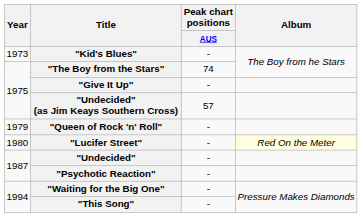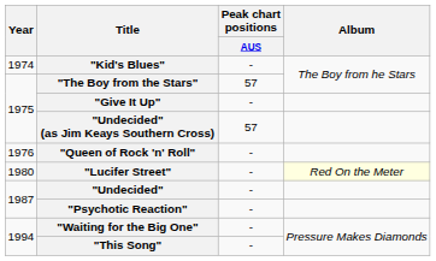 <table class="wikitable plainrowheaders" style="text-align:center;" border="1">
 <tr>
 <th scope="col" rowspan="2">Year</th>
 <th scope="col" rowspan="2" style="width:15em;">Title</th>
 <th scope="col" colspan="1">Peak chart<br>positions</th>
 <th scope="col" rowspan="2">Album</th>
 </tr>
 <tr>
 <th scope="col" style="text-align:center;"><small><a href='#'>AUS</a></small><br></th>
 </tr>
 <tr>
-<td>1973</td>
+<td>1974</td>
 <th scope="row">"Kid's Blues"</th>
 <td style="text-align:center;">-</td>
 <td rowspan="2"><em>The Boy from he Stars</em></td>
 </tr>
 <tr>
 <td rowspan="3">1975</td>
 <th scope="row">"The Boy from the Stars"</th>
-<td style="text-align:center;">74</td>
+<td style="text-align:center;">57</td>
 </tr>
 <tr>
 <th scope="row">"Give It Up"</th>
 <td style="text-align:center;">-</td>
 <td></td>
 </tr>
 <tr>
 <th scope="row">"Undecided" <br>(as Jim Keays Southern Cross)</th>
 <td style="text-align:center;">57</td>
 <td></td>
 </tr>
 <tr>
-<td>1979</td>
+<td>1976</td>
 <th scope="row">"Queen of Rock 'n' Roll"</th>
 <td style="text-align:center;">-</td>
 <td></td>
 </tr>
 <tr>
 <td>1980</td>
 <th scope="row">"Lucifer Street"</th>
 <td style="text-align:center;">-</td>
 <td style="background: lightyellow;"><em>Red On the Meter</em></td>
 </tr>
 <tr>
 <td rowspan="2">1987</td>
 <th scope="row">"Undecided"</th>
 <td style="text-align:center;">-</td>
 <td></td>
 </tr>
 <tr>
 <th scope="row">"Psychotic Reaction"</th>
 <td style="text-align:center;">-</td>
 <td></td>
 </tr>
 <tr>
 <td rowspan="2">1994</td>
 <th scope="row">"Waiting for the Big One"</th>
 <td style="text-align:center;">-</td>
 <td rowspan="2"><em>Pressure Makes Diamonds </em></td>
 </tr>
 <tr>
 <th scope="row">"This Song"</th>
 <td style="text-align:center;">-</td>
 </tr>
 </table>
